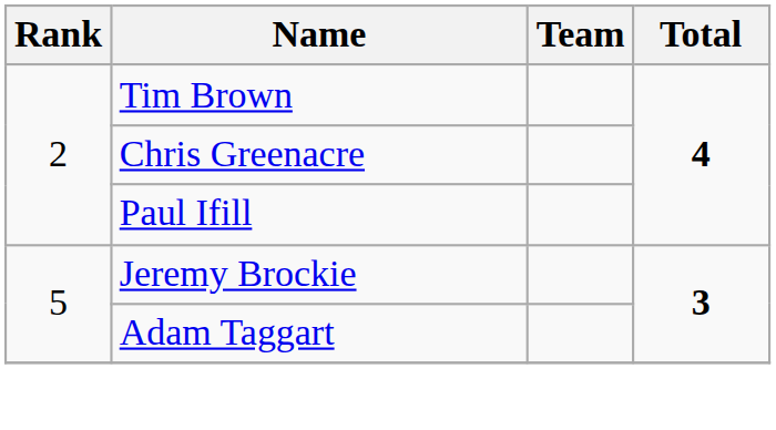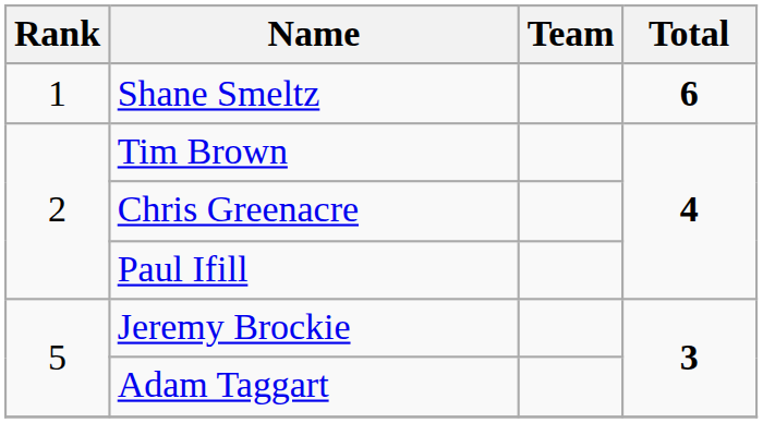 <table class="wikitable" style="text-align:center;">
 <tr>
 <th width=30>Rank</th>
 <th width=170>Name</th>
 <th width=25>Team</th>
 <th width=50>Total</th>
+</tr>
+<tr>
+<td>1</td>
+<td align=left> <a href='#'>Shane Smeltz</a></td>
+<td></td>
+<td><strong>6</strong></td>
 </tr>
 <tr>
 <td rowspan=3>2</td>
 <td align=left> <a href='#'>Tim Brown</a></td>
 <td></td>
 <td rowspan=3><strong>4</strong></td>
 </tr>
 <tr>
 <td align=left> <a href='#'>Chris Greenacre</a></td>
 <td></td>
 </tr>
 <tr>
 <td align=left> <a href='#'>Paul Ifill</a></td>
 <td></td>
 </tr>
 <tr>
 <td rowspan=2>5</td>
 <td align=left> <a href='#'>Jeremy Brockie</a></td>
 <td></td>
 <td rowspan=2><strong>3</strong></td>
 </tr>
 <tr>
 <td align=left> <a href='#'>Adam Taggart</a></td>
 <td></td>
 </tr>
 <tr>
 </tr>
 </table>
